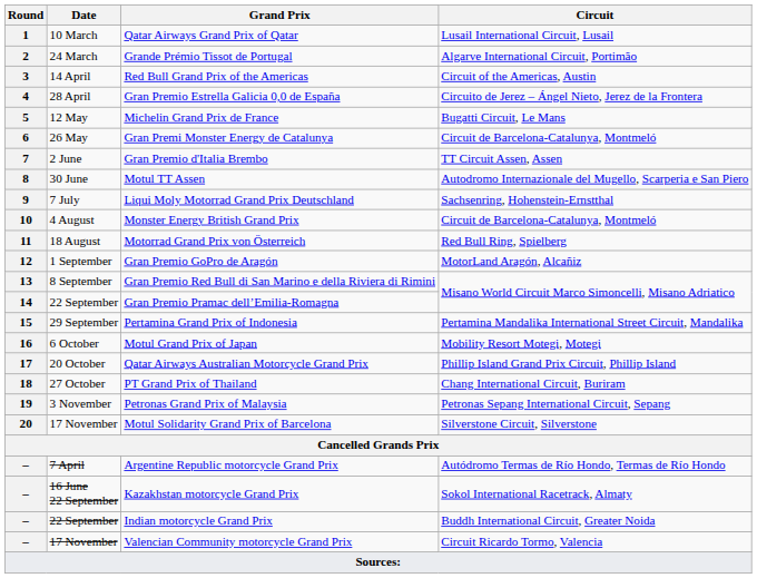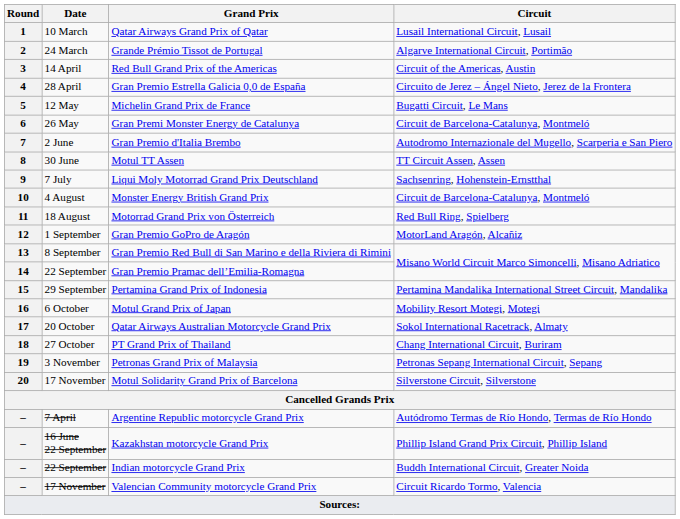 <table class="wikitable" style="font-size: 85%;">
 <tr>
 <th>Round</th>
 <th>Date</th>
 <th>Grand Prix</th>
 <th>Circuit</th>
 </tr>
 <tr>
 <th>1</th>
 <td>10 March</td>
 <td> <a href='#'>Qatar Airways Grand Prix of Qatar</a></td>
 <td><a href='#'>Lusail International Circuit</a>, <a href='#'>Lusail</a></td>
 </tr>
 <tr>
 <th>2</th>
 <td>24 March</td>
 <td> <a href='#'>Grande Prémio Tissot de Portugal</a></td>
 <td><a href='#'>Algarve International Circuit</a>, <a href='#'>Portimão</a></td>
 </tr>
 <tr>
 <th>3</th>
 <td>14 April</td>
 <td> <a href='#'>Red Bull Grand Prix of the Americas</a></td>
 <td><a href='#'>Circuit of the Americas</a>, <a href='#'>Austin</a></td>
 </tr>
 <tr>
 <th>4</th>
 <td>28 April</td>
 <td> <a href='#'>Gran Premio Estrella Galicia 0,0 de España</a></td>
 <td><a href='#'>Circuito de Jerez – Ángel Nieto</a>, <a href='#'>Jerez de la Frontera</a></td>
 </tr>
 <tr>
 <th>5</th>
 <td>12 May</td>
 <td> <a href='#'>Michelin Grand Prix de France</a></td>
 <td><a href='#'>Bugatti Circuit</a>, <a href='#'>Le Mans</a></td>
 </tr>
 <tr>
 <th>6</th>
 <td>26 May</td>
 <td> <a href='#'>Gran Premi Monster Energy de Catalunya</a></td>
 <td><a href='#'>Circuit de Barcelona-Catalunya</a>, <a href='#'>Montmeló</a></td>
 </tr>
 <tr>
 <th>7</th>
 <td>2 June</td>
 <td> <a href='#'>Gran Premio d'Italia Brembo</a></td>
-<td><a href='#'>TT Circuit Assen</a>, <a href='#'>Assen</a></td>
+<td nowrap=""><a href='#'>Autodromo Internazionale del Mugello</a>, <a href='#'>Scarperia e San Piero</a></td>
 </tr>
 <tr>
 <th>8</th>
 <td>30 June</td>
 <td> <a href='#'>Motul TT Assen</a></td>
-<td nowrap=""><a href='#'>Autodromo Internazionale del Mugello</a>, <a href='#'>Scarperia e San Piero</a></td>
+<td><a href='#'>TT Circuit Assen</a>, <a href='#'>Assen</a></td>
 </tr>
 <tr>
 <th>9</th>
 <td>7 July</td>
 <td> <a href='#'>Liqui Moly Motorrad Grand Prix Deutschland</a></td>
 <td><a href='#'>Sachsenring</a>, <a href='#'>Hohenstein-Ernstthal</a></td>
 </tr>
 <tr>
 <th>10</th>
 <td>4 August</td>
 <td> <a href='#'>Monster Energy British Grand Prix</a></td>
 <td><a href='#'>Circuit de Barcelona-Catalunya</a>, <a href='#'>Montmeló</a></td>
 </tr>
 <tr>
 <th>11</th>
 <td>18 August</td>
 <td> <a href='#'>Motorrad Grand Prix von Österreich</a></td>
 <td><a href='#'>Red Bull Ring</a>, <a href='#'>Spielberg</a></td>
 </tr>
 <tr>
 <th>12</th>
 <td>1 September</td>
 <td> <a href='#'>Gran Premio GoPro de Aragón</a></td>
 <td><a href='#'>MotorLand Aragón</a>, <a href='#'>Alcañiz</a></td>
 </tr>
 <tr>
 <th>13</th>
 <td>8 September</td>
 <td nowrap=""> <a href='#'>Gran Premio Red Bull di San Marino e della Riviera di Rimini</a></td>
 <td rowspan="2"><a href='#'>Misano World Circuit Marco Simoncelli</a>, <a href='#'>Misano Adriatico</a></td>
 </tr>
 <tr>
 <th>14</th>
 <td>22 September</td>
 <td> <a href='#'>Gran Premio Pramac dell’Emilia-Romagna</a></td>
 </tr>
 <tr>
 <th>15</th>
 <td nowrap="">29 September</td>
 <td> <a href='#'>Pertamina Grand Prix of Indonesia</a></td>
 <td><a href='#'>Pertamina Mandalika International Street Circuit</a>, <a href='#'>Mandalika</a></td>
 </tr>
 <tr>
 <th>16</th>
 <td>6 October</td>
 <td> <a href='#'>Motul Grand Prix of Japan</a></td>
 <td><a href='#'>Mobility Resort Motegi</a>, <a href='#'>Motegi</a></td>
 </tr>
 <tr>
 <th>17</th>
 <td>20 October</td>
 <td> <a href='#'>Qatar Airways Australian Motorcycle Grand Prix</a></td>
-<td><a href='#'>Phillip Island Grand Prix Circuit</a>, <a href='#'>Phillip Island</a></td>
+<td><a href='#'>Sokol International Racetrack</a>, <a href='#'>Almaty</a></td>
 </tr>
 <tr>
 <th>18</th>
 <td>27 October</td>
 <td> <a href='#'>PT Grand Prix of Thailand</a></td>
 <td><a href='#'>Chang International Circuit</a>, <a href='#'>Buriram</a></td>
 </tr>
 <tr>
 <th>19</th>
 <td>3 November</td>
 <td> <a href='#'>Petronas Grand Prix of Malaysia</a></td>
 <td><a href='#'>Petronas Sepang International Circuit</a>, <a href='#'>Sepang</a></td>
 </tr>
 <tr>
 <th>20</th>
 <td>17 November</td>
 <td> <a href='#'>Motul Solidarity Grand Prix of Barcelona</a></td>
 <td><a href='#'>Silverstone Circuit</a>, <a href='#'>Silverstone</a></td>
 </tr>
 <tr>
 <th colspan="4">Cancelled Grands Prix</th>
 </tr>
 <tr>
 <th>–</th>
 <td><s>7 April</s></td>
 <td> <a href='#'>Argentine Republic motorcycle Grand Prix</a></td>
 <td><a href='#'>Autódromo Termas de Río Hondo</a>, <a href='#'>Termas de Río Hondo</a></td>
 </tr>
 <tr>
 <th>–</th>
 <td><s>16 June</s><br><s>22 September</s></td>
 <td> <a href='#'>Kazakhstan motorcycle Grand Prix</a></td>
-<td><a href='#'>Sokol International Racetrack</a>, <a href='#'>Almaty</a></td>
+<td><a href='#'>Phillip Island Grand Prix Circuit</a>, <a href='#'>Phillip Island</a></td>
 </tr>
 <tr>
 <th>–</th>
 <td><s>22 September</s></td>
 <td> <a href='#'>Indian motorcycle Grand Prix</a></td>
 <td><a href='#'>Buddh International Circuit</a>, <a href='#'>Greater Noida</a></td>
 </tr>
 <tr>
 <th>–</th>
 <td><s>17 November</s></td>
 <td> <a href='#'>Valencian Community motorcycle Grand Prix</a></td>
 <td><a href='#'>Circuit Ricardo Tormo</a>, <a href='#'>Valencia</a></td>
 </tr>
 <tr class="sortbottom">
 <td colspan="4" align="bottom" style="background-color:#EAECF0; text-align:center"><strong>Sources:</strong></td>
 </tr>
 </table>
